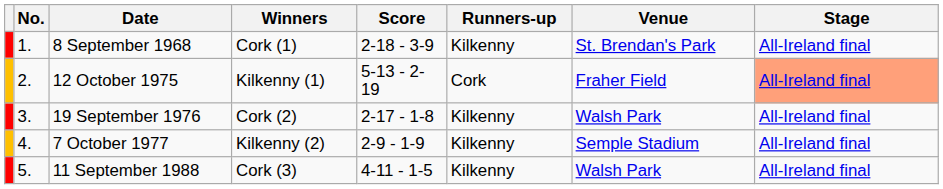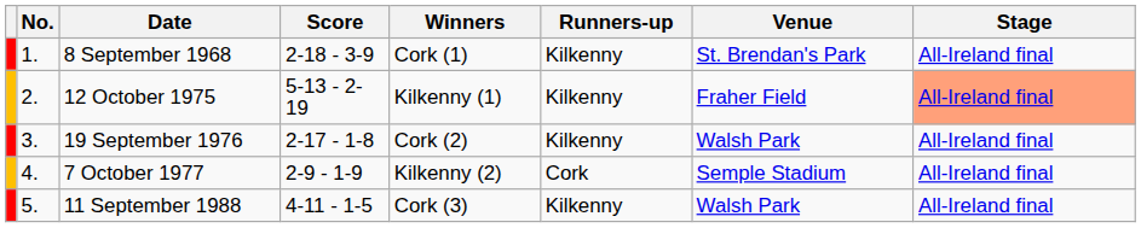 <table class="wikitable" style="font-size:90%">
 <tr>
 <th width=1></th>
 <th width=5>No.</th>
 <th width=150>Date</th>
+<th width=70>Score</th>
 <th width=100>Winners</th>
-<th width=70>Score</th>
 <th width=100>Runners-up</th>
 <th width=150>Venue</th>
 <th width=150>Stage</th>
 </tr>
 <tr>
 <td style="background-color:#FF0000"></td>
 <td>1.</td>
 <td>8 September 1968</td>
+<td>2-18 - 3-9</td>
 <td>Cork (1)</td>
-<td>2-18 - 3-9</td>
 <td>Kilkenny</td>
 <td><a href='#'>St. Brendan's Park</a></td>
 <td><a href='#'>All-Ireland final</a></td>
 </tr>
 <tr>
 <td style="background-color:#FFC000"></td>
 <td>2.</td>
 <td>12 October 1975</td>
+<td>5-13 - 2-19</td>
 <td>Kilkenny (1)</td>
-<td>5-13 - 2-19</td>
-<td>Cork</td>
+<td>Kilkenny</td>
 <td><a href='#'>Fraher Field</a></td>
 <td style="background: lightsalmon;"><a href='#'>All-Ireland final</a></td>
 </tr>
 <tr>
 <td style="background-color:#FF0000"></td>
 <td>3.</td>
 <td>19 September 1976</td>
+<td>2-17 - 1-8</td>
 <td>Cork (2)</td>
-<td>2-17 - 1-8</td>
 <td>Kilkenny</td>
 <td><a href='#'>Walsh Park</a></td>
 <td><a href='#'>All-Ireland final</a></td>
 </tr>
 <tr>
 <td style="background-color:#FFC000"></td>
 <td>4.</td>
 <td>7 October 1977</td>
+<td>2-9 - 1-9</td>
 <td>Kilkenny (2)</td>
-<td>2-9 - 1-9</td>
-<td>Kilkenny</td>
+<td>Cork</td>
 <td><a href='#'>Semple Stadium</a></td>
 <td><a href='#'>All-Ireland final</a></td>
 </tr>
 <tr>
 <td style="background-color:#FF0000"></td>
 <td>5.</td>
 <td>11 September 1988</td>
+<td>4-11 - 1-5</td>
 <td>Cork (3)</td>
-<td>4-11 - 1-5</td>
 <td>Kilkenny</td>
 <td><a href='#'>Walsh Park</a></td>
 <td><a href='#'>All-Ireland final</a></td>
 </tr>
 </table>
